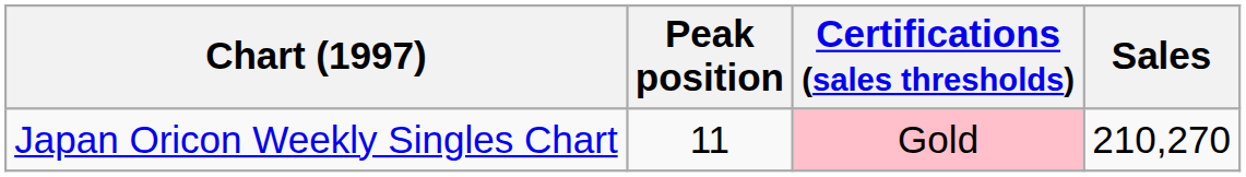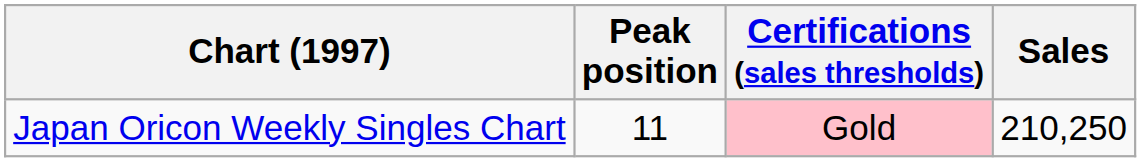 <table class="wikitable sortable">
 <tr>
 <th>Chart (1997)</th>
 <th>Peak<br>position</th>
 <th><a href='#'>Certifications</a><br><small>(<a href='#'>sales thresholds</a>)</small></th>
 <th>Sales</th>
 </tr>
 <tr>
 <td><a href='#'>Japan Oricon Weekly Singles Chart</a></td>
 <td align="center">11</td>
 <td align="center" style="background: pink;">Gold</td>
-<td align="center">210,270</td>
+<td align="center">210,250</td>
 </tr>
 </table>
